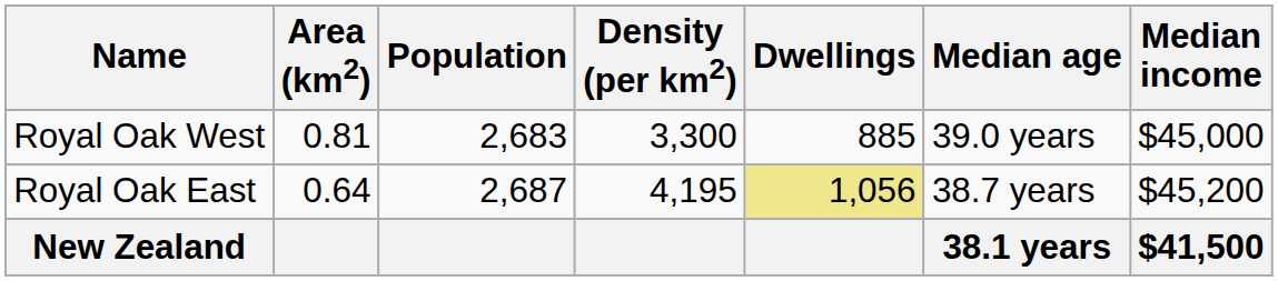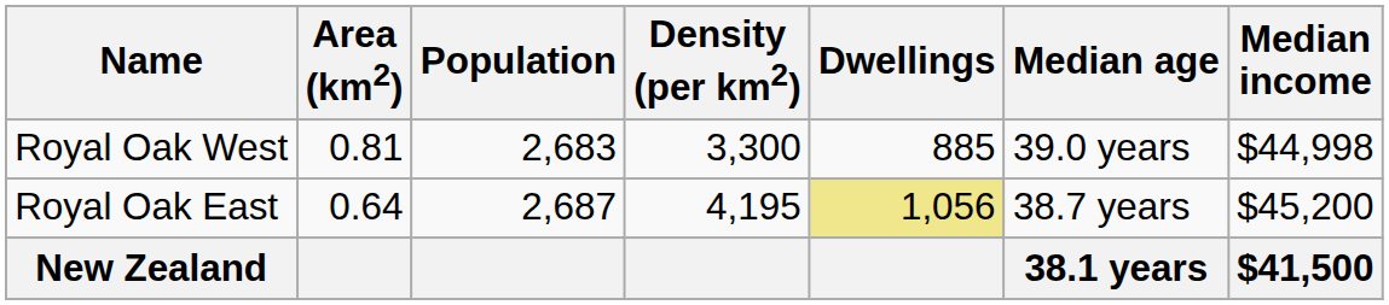 <table class="wikitable">
 <tr>
 <th>Name</th>
 <th>Area<br>(km<sup>2</sup>)</th>
 <th>Population</th>
 <th>Density<br>(per km<sup>2</sup>)</th>
 <th>Dwellings</th>
 <th>Median age</th>
 <th>Median<br>income</th>
 </tr>
 <tr>
 <td>Royal Oak West</td>
 <td style="text-align:right;">0.81</td>
 <td style="text-align:right;">2,683</td>
 <td style="text-align:right;">3,300</td>
 <td style="text-align:right;">885</td>
 <td>39.0 years</td>
-<td>$45,000</td>
+<td>$44,998</td>
 </tr>
 <tr>
 <td>Royal Oak East</td>
 <td style="text-align:right;">0.64</td>
 <td style="text-align:right;">2,687</td>
 <td style="text-align:right;">4,195</td>
 <td style="background: khaki; text-align:right;">1,056</td>
 <td>38.7 years</td>
 <td>$45,200</td>
 </tr>
 <tr>
 <th>New Zealand</th>
 <th></th>
 <th></th>
 <th></th>
 <th></th>
 <th>38.1 years</th>
 <th style="text-align:left;">$41,500</th>
 </tr>
 </table>
